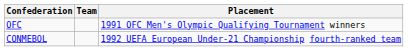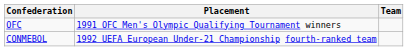 <table class=wikitable>
 <tr>
 <th>Confederation</th>
+<th>Placement</th>
 <th>Team</th>
-<th>Placement</th>
 </tr>
 <tr>
 <td><a href='#'>OFC</a></td>
+<td><a href='#'>1991 OFC Men's Olympic Qualifying Tournament</a> winners</td>
 <td></td>
-<td><a href='#'>1991 OFC Men's Olympic Qualifying Tournament</a> winners</td>
 </tr>
 <tr>
 <td><a href='#'>CONMEBOL</a></td>
+<td><a href='#'>1992 UEFA European Under-21 Championship</a> <a href='#'>fourth-ranked team</a></td>
 <td></td>
-<td><a href='#'>1992 UEFA European Under-21 Championship</a> <a href='#'>fourth-ranked team</a></td>
 </tr>
 </table>
